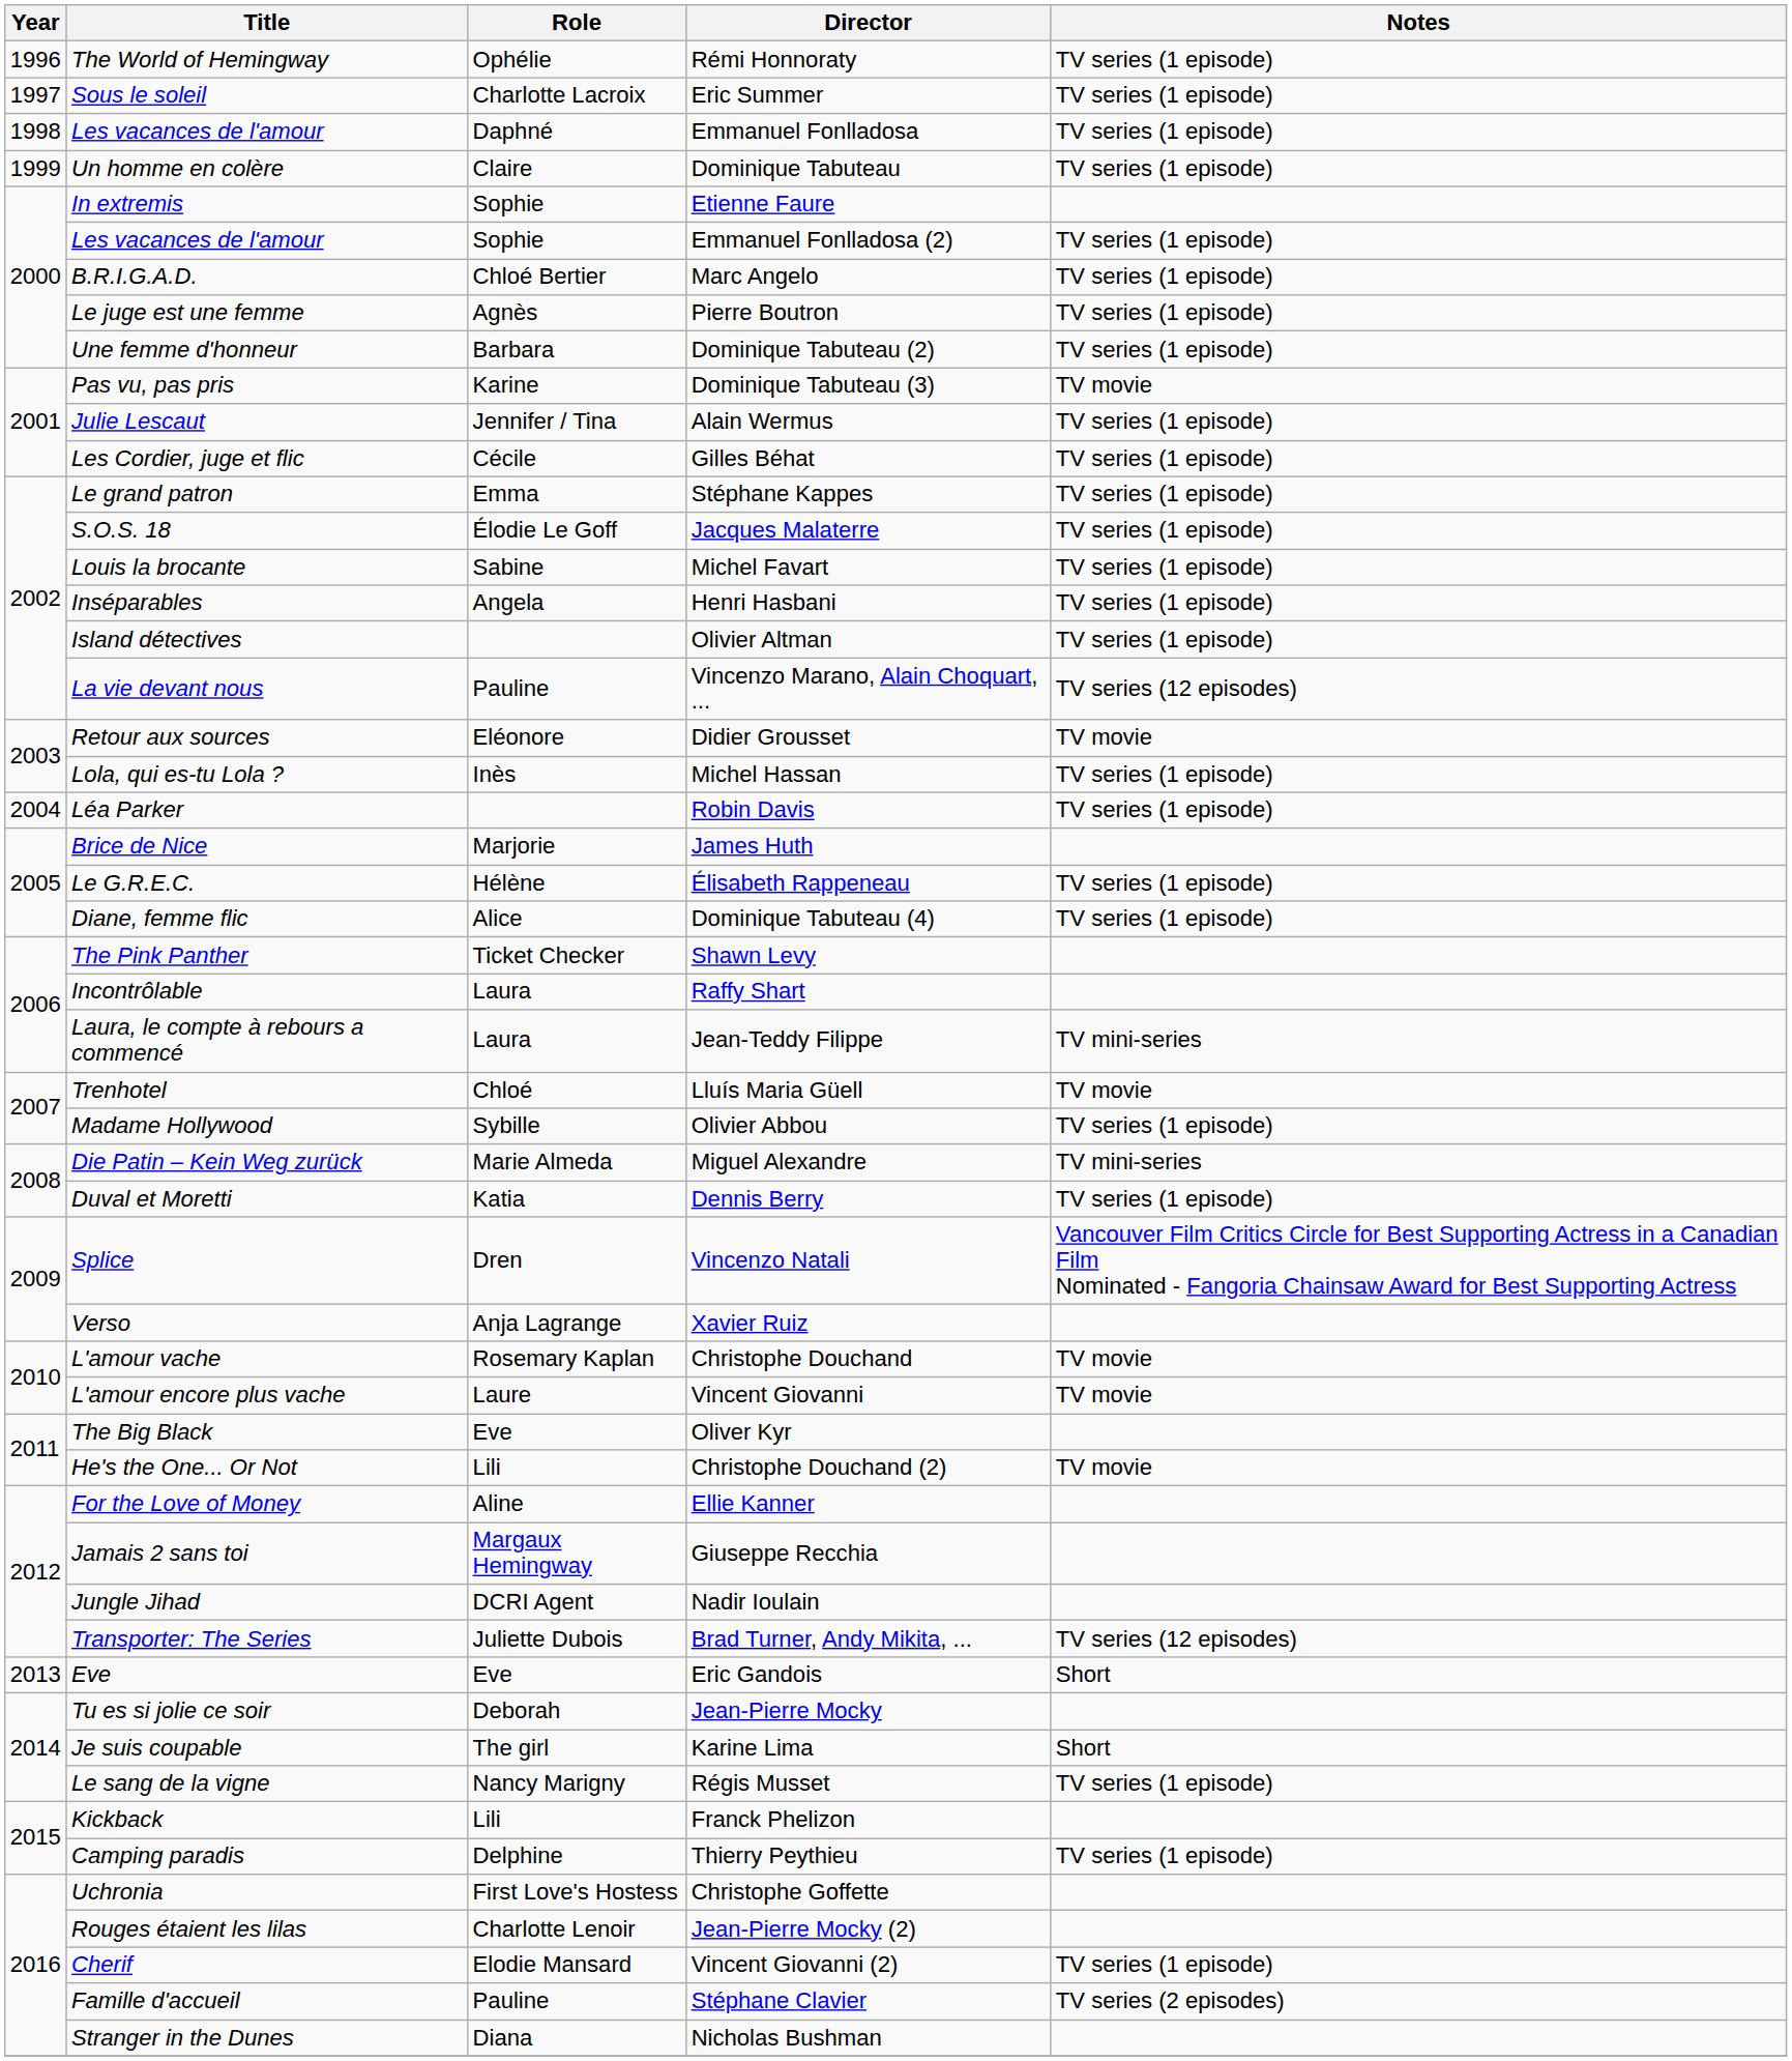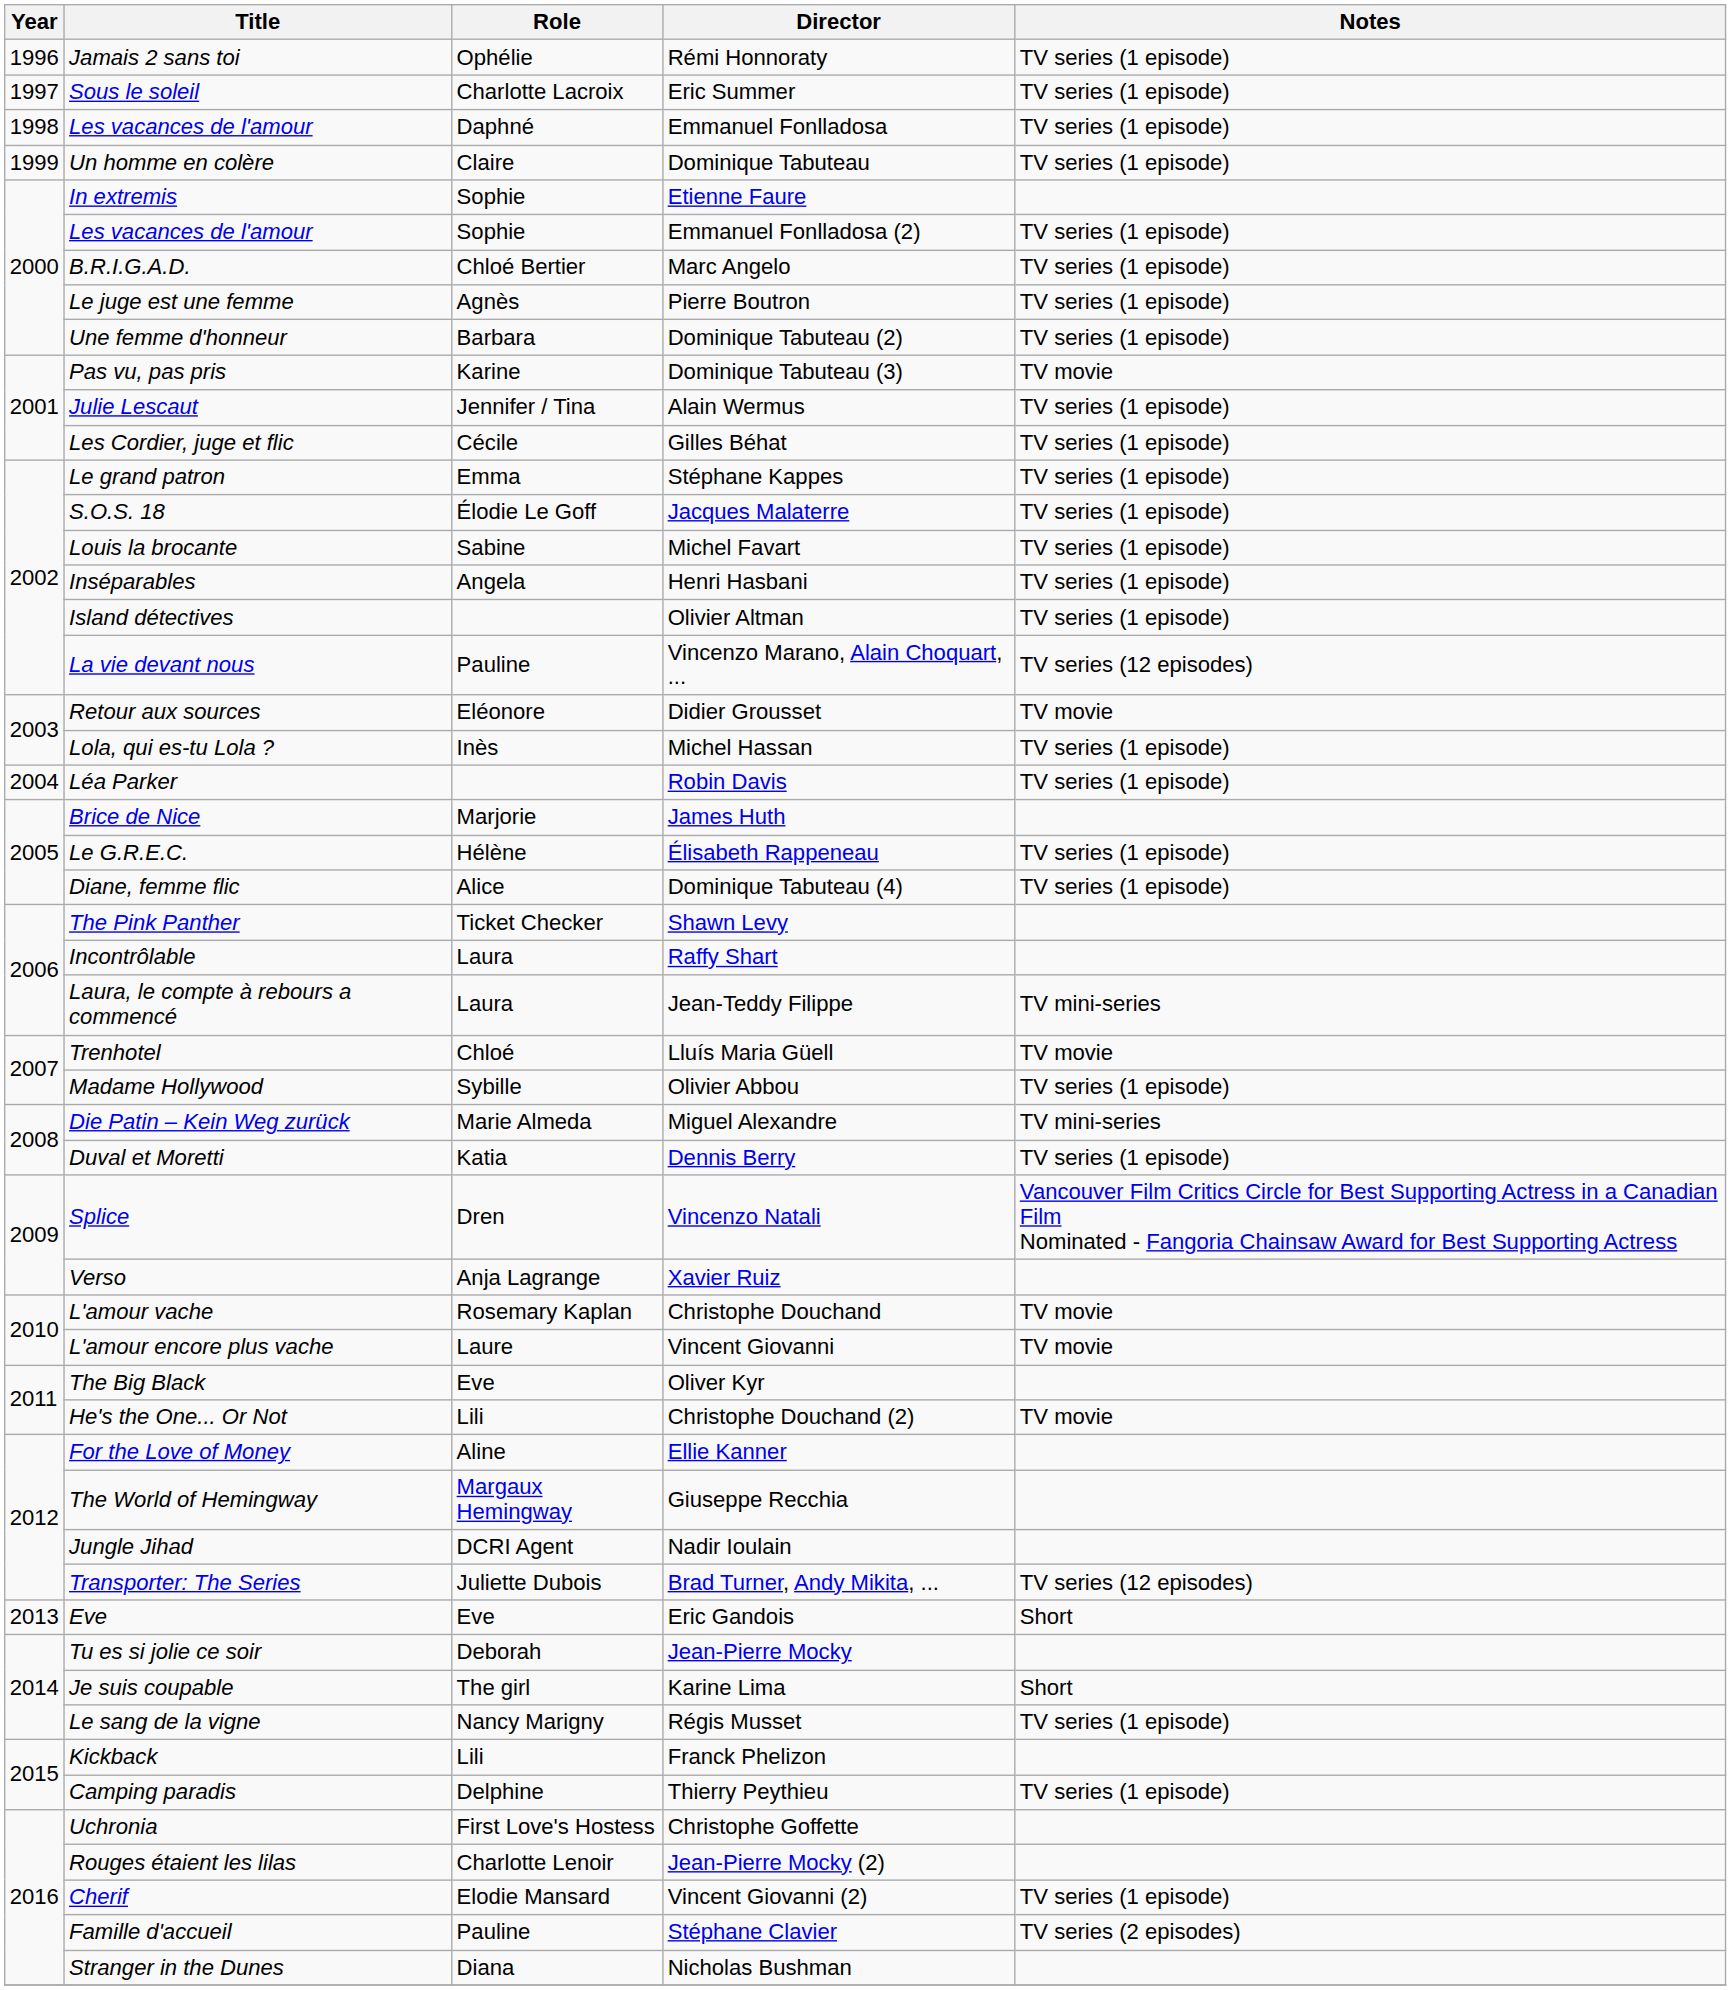 <table class="wikitable">
 <tr>
 <th>Year</th>
 <th>Title</th>
 <th>Role</th>
 <th>Director</th>
 <th>Notes</th>
 </tr>
 <tr>
 <td rowspan=1>1996</td>
-<td><em>The World of Hemingway</em></td>
+<td><em>Jamais 2 sans toi</em></td>
 <td>Ophélie</td>
 <td>Rémi Honnoraty</td>
 <td>TV series (1 episode)</td>
 </tr>
 <tr>
 <td rowspan=1>1997</td>
 <td><em><a href='#'>Sous le soleil</a></em></td>
 <td>Charlotte Lacroix</td>
 <td>Eric Summer</td>
 <td>TV series (1 episode)</td>
 </tr>
 <tr>
 <td rowspan=1>1998</td>
 <td><em><a href='#'>Les vacances de l'amour</a></em></td>
 <td>Daphné</td>
 <td>Emmanuel Fonlladosa</td>
 <td>TV series (1 episode)</td>
 </tr>
 <tr>
 <td rowspan=1>1999</td>
 <td><em>Un homme en colère</em></td>
 <td>Claire</td>
 <td>Dominique Tabuteau</td>
 <td>TV series (1 episode)</td>
 </tr>
 <tr>
 <td rowspan=5>2000</td>
 <td><em><a href='#'>In extremis</a></em></td>
 <td>Sophie</td>
 <td><a href='#'>Etienne Faure</a></td>
 <td></td>
 </tr>
 <tr>
 <td><em><a href='#'>Les vacances de l'amour</a></em></td>
 <td>Sophie</td>
 <td>Emmanuel Fonlladosa (2)</td>
 <td>TV series (1 episode)</td>
 </tr>
 <tr>
 <td><em>B.R.I.G.A.D.</em></td>
 <td>Chloé Bertier</td>
 <td>Marc Angelo</td>
 <td>TV series (1 episode)</td>
 </tr>
 <tr>
 <td><em>Le juge est une femme</em></td>
 <td>Agnès</td>
 <td>Pierre Boutron</td>
 <td>TV series (1 episode)</td>
 </tr>
 <tr>
 <td><em>Une femme d'honneur</em></td>
 <td>Barbara</td>
 <td>Dominique Tabuteau (2)</td>
 <td>TV series (1 episode)</td>
 </tr>
 <tr>
 <td rowspan=3>2001</td>
 <td><em>Pas vu, pas pris</em></td>
 <td>Karine</td>
 <td>Dominique Tabuteau (3)</td>
 <td>TV movie</td>
 </tr>
 <tr>
 <td><em><a href='#'>Julie Lescaut</a></em></td>
 <td>Jennifer / Tina</td>
 <td>Alain Wermus</td>
 <td>TV series (1 episode)</td>
 </tr>
 <tr>
 <td><em>Les Cordier, juge et flic</em></td>
 <td>Cécile</td>
 <td>Gilles Béhat</td>
 <td>TV series (1 episode)</td>
 </tr>
 <tr>
 <td rowspan=6>2002</td>
 <td><em>Le grand patron</em></td>
 <td>Emma</td>
 <td>Stéphane Kappes</td>
 <td>TV series (1 episode)</td>
 </tr>
 <tr>
 <td><em>S.O.S. 18</em></td>
 <td>Élodie Le Goff</td>
 <td><a href='#'>Jacques Malaterre</a></td>
 <td>TV series (1 episode)</td>
 </tr>
 <tr>
 <td><em>Louis la brocante</em></td>
 <td>Sabine</td>
 <td>Michel Favart</td>
 <td>TV series (1 episode)</td>
 </tr>
 <tr>
 <td><em>Inséparables</em></td>
 <td>Angela</td>
 <td>Henri Hasbani</td>
 <td>TV series (1 episode)</td>
 </tr>
 <tr>
 <td><em>Island détectives</em></td>
 <td></td>
 <td>Olivier Altman</td>
 <td>TV series (1 episode)</td>
 </tr>
 <tr>
 <td><em><a href='#'>La vie devant nous</a></em></td>
 <td>Pauline</td>
 <td>Vincenzo Marano, <a href='#'>Alain Choquart</a>, ...</td>
 <td>TV series (12 episodes)</td>
 </tr>
 <tr>
 <td rowspan=2>2003</td>
 <td><em>Retour aux sources</em></td>
 <td>Eléonore</td>
 <td>Didier Grousset</td>
 <td>TV movie</td>
 </tr>
 <tr>
 <td><em>Lola, qui es-tu Lola ?</em></td>
 <td>Inès</td>
 <td>Michel Hassan</td>
 <td>TV series (1 episode)</td>
 </tr>
 <tr>
 <td rowspan=1>2004</td>
 <td><em>Léa Parker</em></td>
 <td></td>
 <td><a href='#'>Robin Davis</a></td>
 <td>TV series (1 episode)</td>
 </tr>
 <tr>
 <td rowspan=3>2005</td>
 <td><em><a href='#'>Brice de Nice</a></em></td>
 <td>Marjorie</td>
 <td><a href='#'>James Huth</a></td>
 <td></td>
 </tr>
 <tr>
 <td><em>Le G.R.E.C. </em></td>
 <td>Hélène</td>
 <td><a href='#'>Élisabeth Rappeneau</a></td>
 <td>TV series (1 episode)</td>
 </tr>
 <tr>
 <td><em>Diane, femme flic</em></td>
 <td>Alice</td>
 <td>Dominique Tabuteau (4)</td>
 <td>TV series (1 episode)</td>
 </tr>
 <tr>
 <td rowspan=3>2006</td>
 <td><em><a href='#'>The Pink Panther</a></em></td>
 <td>Ticket Checker</td>
 <td><a href='#'>Shawn Levy</a></td>
 <td></td>
 </tr>
 <tr>
 <td><em>Incontrôlable</em></td>
 <td>Laura</td>
 <td><a href='#'>Raffy Shart</a></td>
 <td></td>
 </tr>
 <tr>
 <td><em>Laura, le compte à rebours a commencé</em></td>
 <td>Laura</td>
 <td>Jean-Teddy Filippe</td>
 <td>TV mini-series</td>
 </tr>
 <tr>
 <td rowspan=2>2007</td>
 <td><em>Trenhotel</em></td>
 <td>Chloé</td>
 <td>Lluís Maria Güell</td>
 <td>TV movie</td>
 </tr>
 <tr>
 <td><em>Madame Hollywood</em></td>
 <td>Sybille</td>
 <td>Olivier Abbou</td>
 <td>TV series (1 episode)</td>
 </tr>
 <tr>
 <td rowspan=2>2008</td>
 <td><em><a href='#'>Die Patin – Kein Weg zurück</a></em></td>
 <td>Marie Almeda</td>
 <td>Miguel Alexandre</td>
 <td>TV mini-series</td>
 </tr>
 <tr>
 <td><em>Duval et Moretti</em></td>
 <td>Katia</td>
 <td><a href='#'>Dennis Berry</a></td>
 <td>TV series (1 episode)</td>
 </tr>
 <tr>
 <td rowspan=2>2009</td>
 <td><em><a href='#'>Splice</a></em></td>
 <td>Dren</td>
 <td><a href='#'>Vincenzo Natali</a></td>
 <td><a href='#'>Vancouver Film Critics Circle for Best Supporting Actress in a Canadian Film</a><br>Nominated - <a href='#'>Fangoria Chainsaw Award for Best Supporting Actress</a></td>
 </tr>
 <tr>
 <td><em>Verso</em></td>
 <td>Anja Lagrange</td>
 <td><a href='#'>Xavier Ruiz</a></td>
 <td></td>
 </tr>
 <tr>
 <td rowspan=2>2010</td>
 <td><em>L'amour vache</em></td>
 <td>Rosemary Kaplan</td>
 <td>Christophe Douchand</td>
 <td>TV movie</td>
 </tr>
 <tr>
 <td><em>L'amour encore plus vache</em></td>
 <td>Laure</td>
 <td>Vincent Giovanni</td>
 <td>TV movie</td>
 </tr>
 <tr>
 <td rowspan=2>2011</td>
 <td><em>The Big Black</em></td>
 <td>Eve</td>
 <td>Oliver Kyr</td>
 <td></td>
 </tr>
 <tr>
 <td><em>He's the One... Or Not</em></td>
 <td>Lili</td>
 <td>Christophe Douchand (2)</td>
 <td>TV movie</td>
 </tr>
 <tr>
 <td rowspan=4>2012</td>
 <td><em><a href='#'>For the Love of Money</a></em></td>
 <td>Aline</td>
 <td><a href='#'>Ellie Kanner</a></td>
 <td></td>
 </tr>
 <tr>
-<td><em>Jamais 2 sans toi</em></td>
+<td><em>The World of Hemingway</em></td>
 <td><a href='#'>Margaux Hemingway</a></td>
 <td>Giuseppe Recchia</td>
 <td></td>
 </tr>
 <tr>
 <td><em>Jungle Jihad</em></td>
 <td>DCRI Agent</td>
 <td>Nadir Ioulain</td>
 <td></td>
 </tr>
 <tr>
 <td><em><a href='#'>Transporter: The Series</a></em></td>
 <td>Juliette Dubois</td>
 <td><a href='#'>Brad Turner</a>, <a href='#'>Andy Mikita</a>, ...</td>
 <td>TV series (12 episodes)</td>
 </tr>
 <tr>
 <td rowspan=1>2013</td>
 <td><em>Eve</em></td>
 <td>Eve</td>
 <td>Eric Gandois</td>
 <td>Short</td>
 </tr>
 <tr>
 <td rowspan=3>2014</td>
 <td><em>Tu es si jolie ce soir</em></td>
 <td>Deborah</td>
 <td><a href='#'>Jean-Pierre Mocky</a></td>
 <td></td>
 </tr>
 <tr>
 <td><em>Je suis coupable</em></td>
 <td>The girl</td>
 <td>Karine Lima</td>
 <td>Short</td>
 </tr>
 <tr>
 <td><em>Le sang de la vigne</em></td>
 <td>Nancy Marigny</td>
 <td>Régis Musset</td>
 <td>TV series (1 episode)</td>
 </tr>
 <tr>
 <td rowspan=2>2015</td>
 <td><em>Kickback</em></td>
 <td>Lili</td>
 <td>Franck Phelizon</td>
 <td></td>
 </tr>
 <tr>
 <td><em>Camping paradis</em></td>
 <td>Delphine</td>
 <td>Thierry Peythieu</td>
 <td>TV series (1 episode)</td>
 </tr>
 <tr>
 <td rowspan="5">2016</td>
 <td><em>Uchronia</em></td>
 <td>First Love's Hostess</td>
 <td>Christophe Goffette</td>
 <td></td>
 </tr>
 <tr>
 <td><em>Rouges étaient les lilas</em></td>
 <td>Charlotte Lenoir</td>
 <td><a href='#'>Jean-Pierre Mocky</a> (2)</td>
 <td></td>
 </tr>
 <tr>
 <td><em><a href='#'>Cherif</a></em></td>
 <td>Elodie Mansard</td>
 <td>Vincent Giovanni (2)</td>
 <td>TV series (1 episode)</td>
 </tr>
 <tr>
 <td><em>Famille d'accueil</em></td>
 <td>Pauline</td>
 <td><a href='#'>Stéphane Clavier</a></td>
 <td>TV series (2 episodes)</td>
 </tr>
 <tr>
 <td><em>Stranger in the Dunes</em></td>
 <td>Diana</td>
 <td>Nicholas Bushman</td>
 <td></td>
 </tr>
 <tr>
 </tr>
 </table>
